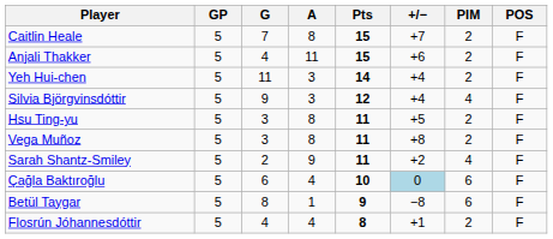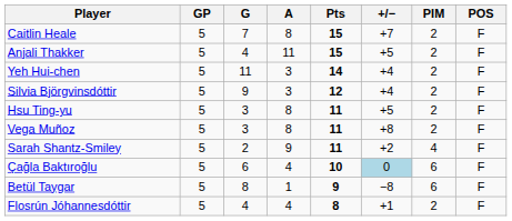 <table class="wikitable sortable" style="text-align:center;">
 <tr>
 <th style="width:225px;">Player</th>
 <th style="width:50px;">GP</th>
 <th style="width:50px;">G</th>
 <th style="width:50px;">A</th>
 <th style="width:60px;">Pts</th>
 <th style="width:60px;">+/−</th>
 <th style="width:50px;">PIM</th>
 <th style="width:60px;">POS</th>
 </tr>
 <tr>
 <td style="text-align:left;"> <a href='#'>Caitlin Heale</a></td>
 <td>5</td>
 <td>7</td>
 <td>8</td>
 <td><strong>15</strong></td>
 <td>+7</td>
 <td>2</td>
 <td>F</td>
 </tr>
 <tr>
 <td style="text-align:left;"> <a href='#'>Anjali Thakker</a></td>
 <td>5</td>
 <td>4</td>
 <td>11</td>
 <td><strong>15</strong></td>
-<td>+6</td>
+<td>+5</td>
 <td>2</td>
 <td>F</td>
 </tr>
 <tr>
 <td style="text-align:left;"> <a href='#'>Yeh Hui-chen</a></td>
 <td>5</td>
 <td>11</td>
 <td>3</td>
 <td><strong>14</strong></td>
 <td>+4</td>
 <td>2</td>
 <td>F</td>
 </tr>
 <tr>
 <td style="text-align:left;"> <a href='#'>Silvia Björgvinsdóttir</a></td>
 <td>5</td>
 <td>9</td>
 <td>3</td>
 <td><strong>12</strong></td>
 <td>+4</td>
-<td>4</td>
+<td>2</td>
 <td>F</td>
 </tr>
 <tr>
 <td style="text-align:left;"> <a href='#'>Hsu Ting-yu</a></td>
 <td>5</td>
 <td>3</td>
 <td>8</td>
 <td><strong>11</strong></td>
 <td>+5</td>
 <td>2</td>
 <td>F</td>
 </tr>
 <tr>
 <td style="text-align:left;"> <a href='#'>Vega Muñoz</a></td>
 <td>5</td>
 <td>3</td>
 <td>8</td>
 <td><strong>11</strong></td>
 <td>+8</td>
 <td>2</td>
 <td>F</td>
 </tr>
 <tr>
 <td style="text-align:left;"> <a href='#'>Sarah Shantz-Smiley</a></td>
 <td>5</td>
 <td>2</td>
 <td>9</td>
 <td><strong>11</strong></td>
 <td>+2</td>
 <td>4</td>
 <td>F</td>
 </tr>
 <tr>
 <td style="text-align:left;"> <a href='#'>Çağla Baktıroğlu</a></td>
 <td>5</td>
 <td>6</td>
 <td>4</td>
 <td><strong>10</strong></td>
 <td style="background: lightblue;">0</td>
 <td>6</td>
 <td>F</td>
 </tr>
 <tr>
 <td style="text-align:left;"> <a href='#'>Betül Taygar</a></td>
 <td>5</td>
 <td>8</td>
 <td>1</td>
 <td><strong>9</strong></td>
 <td>−8</td>
 <td>6</td>
 <td>F</td>
 </tr>
 <tr>
 <td style="text-align:left;"> <a href='#'>Flosrún Jóhannesdóttir</a></td>
 <td>5</td>
 <td>4</td>
 <td>4</td>
 <td><strong>8</strong></td>
 <td>+1</td>
 <td>2</td>
 <td>F</td>
 </tr>
 </table>
